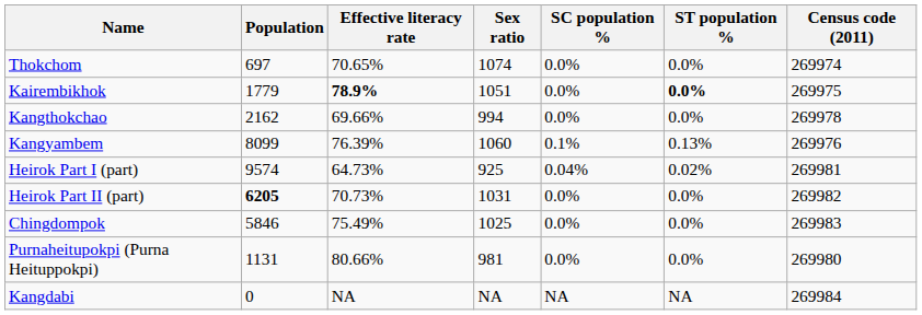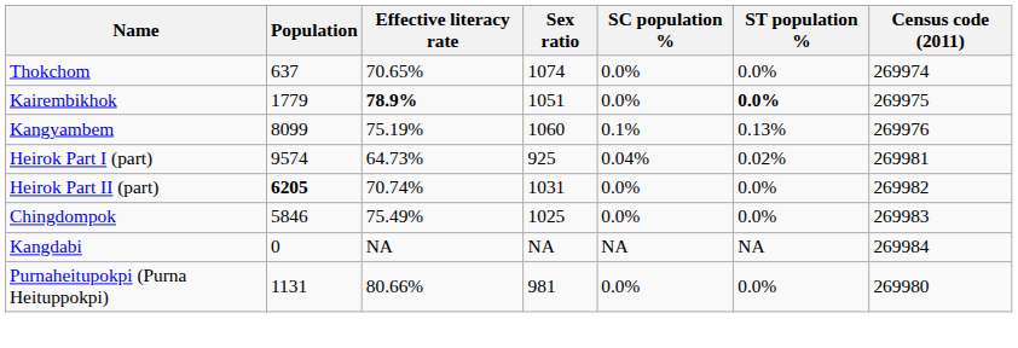 <table class="wikitable sortable">
 <tr>
 <th>Name</th>
 <th>Population</th>
 <th>Effective literacy rate</th>
 <th>Sex ratio</th>
 <th>SC population %</th>
 <th>ST population %</th>
 <th>Census code (2011)</th>
 </tr>
 <tr>
 <td><a href='#'>Thokchom</a></td>
-<td>697</td>
+<td>637</td>
 <td>70.65%</td>
 <td>1074</td>
 <td>0.0%</td>
 <td>0.0%</td>
 <td>269974</td>
 </tr>
 <tr>
 <td><a href='#'>Kairembikhok</a></td>
 <td>1779</td>
 <td><strong>78.9%</strong></td>
 <td>1051</td>
 <td>0.0%</td>
 <td><strong>0.0%</strong></td>
 <td>269975</td>
 </tr>
 <tr>
-<td><a href='#'>Kangthokchao</a></td>
-<td>2162</td>
-<td>69.66%</td>
-<td>994</td>
-<td>0.0%</td>
-<td>0.0%</td>
-<td>269978</td>
-</tr>
-<tr>
 <td><a href='#'>Kangyambem</a></td>
 <td>8099</td>
-<td>76.39%</td>
+<td>75.19%</td>
 <td>1060</td>
 <td>0.1%</td>
 <td>0.13%</td>
 <td>269976</td>
 </tr>
 <tr>
 <td><a href='#'>Heirok Part I</a> (part)</td>
 <td>9574</td>
 <td>64.73%</td>
 <td>925</td>
 <td>0.04%</td>
 <td>0.02%</td>
 <td>269981</td>
 </tr>
 <tr>
 <td><a href='#'>Heirok Part II</a> (part)</td>
 <td><strong>6205</strong></td>
-<td>70.73%</td>
+<td>70.74%</td>
 <td>1031</td>
 <td>0.0%</td>
 <td>0.0%</td>
 <td>269982</td>
 </tr>
 <tr>
 <td><a href='#'>Chingdompok</a></td>
 <td>5846</td>
 <td>75.49%</td>
 <td>1025</td>
 <td>0.0%</td>
 <td>0.0%</td>
 <td>269983</td>
 </tr>
 <tr>
+<td><a href='#'>Kangdabi</a></td>
+<td>0</td>
+<td>NA</td>
+<td>NA</td>
+<td>NA</td>
+<td>NA</td>
+<td>269984</td>
+</tr>
+<tr>
 <td><a href='#'>Purnaheitupokpi</a> (Purna Heituppokpi)</td>
 <td>1131</td>
 <td>80.66%</td>
 <td>981</td>
 <td>0.0%</td>
 <td>0.0%</td>
 <td>269980</td>
 </tr>
-<tr>
-<td><a href='#'>Kangdabi</a></td>
-<td>0</td>
-<td>NA</td>
-<td>NA</td>
-<td>NA</td>
-<td>NA</td>
-<td>269984</td>
-</tr>
 </table>
